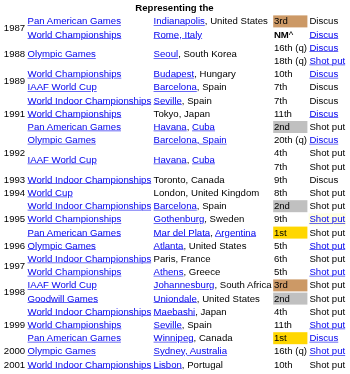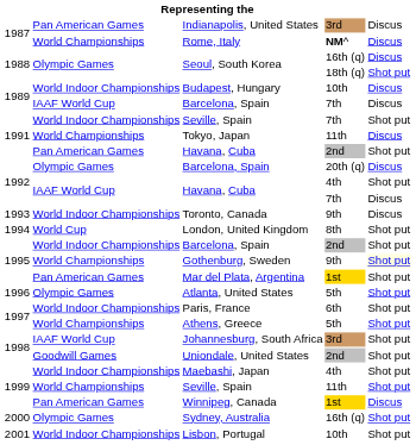 <table>
 <tr>
 <th colspan="5">Representing the </th>
 </tr>
 <tr>
 <td rowspan=2>1987</td>
 <td><a href='#'>Pan American Games</a></td>
 <td><a href='#'>Indianapolis</a>, United States</td>
 <td bgcolor="cc9966">3rd</td>
 <td>Discus</td>
 </tr>
 <tr>
 <td><a href='#'>World Championships</a></td>
 <td><a href='#'>Rome, Italy</a></td>
 <td><strong>NM</strong>^</td>
 <td><a href='#'>Discus</a></td>
 </tr>
 <tr>
 <td rowspan=2>1988</td>
 <td rowspan=2><a href='#'>Olympic Games</a></td>
 <td rowspan=2><a href='#'>Seoul</a>, South Korea</td>
 <td>16th (q)</td>
 <td><a href='#'>Discus</a></td>
 </tr>
 <tr>
 <td>18th (q)</td>
 <td><a href='#'>Shot put</a></td>
 </tr>
 <tr>
 <td rowspan=2>1989</td>
-<td><a href='#'>World Championships</a></td>
+<td><a href='#'>World Indoor Championships</a></td>
 <td><a href='#'>Budapest</a>, Hungary</td>
 <td>10th</td>
 <td><a href='#'>Discus</a></td>
 </tr>
 <tr>
 <td><a href='#'>IAAF World Cup</a></td>
 <td><a href='#'>Barcelona</a>, Spain</td>
 <td>7th</td>
 <td>Discus</td>
 </tr>
 <tr>
 <td rowspan=3>1991</td>
 <td><a href='#'>World Indoor Championships</a></td>
 <td><a href='#'>Seville</a>, Spain</td>
 <td>7th</td>
-<td>Discus</td>
+<td>Shot put</td>
 </tr>
 <tr>
 <td><a href='#'>World Championships</a></td>
 <td>Tokyo, Japan</td>
 <td>11th</td>
 <td><a href='#'>Discus</a></td>
 </tr>
 <tr>
 <td><a href='#'>Pan American Games</a></td>
 <td><a href='#'>Havana</a>, <a href='#'>Cuba</a></td>
 <td bgcolor="silver">2nd</td>
 <td>Shot put</td>
 </tr>
 <tr>
 <td rowspan=3>1992</td>
 <td><a href='#'>Olympic Games</a></td>
 <td><a href='#'>Barcelona, Spain</a></td>
 <td>20th (q)</td>
 <td><a href='#'>Discus</a></td>
 </tr>
 <tr>
 <td rowspan=2><a href='#'>IAAF World Cup</a></td>
 <td rowspan=2><a href='#'>Havana</a>, <a href='#'>Cuba</a></td>
 <td>4th</td>
 <td>Shot put</td>
 </tr>
 <tr>
 <td>7th</td>
-<td>Shot put</td>
+<td>Discus</td>
 </tr>
 <tr>
 <td>1993</td>
 <td><a href='#'>World Indoor Championships</a></td>
 <td>Toronto, Canada</td>
 <td>9th</td>
 <td>Discus</td>
 </tr>
 <tr>
 <td>1994</td>
 <td><a href='#'>World Cup</a></td>
 <td>London, United Kingdom</td>
 <td>8th</td>
 <td>Shot put</td>
 </tr>
 <tr>
 <td rowspan=3>1995</td>
 <td><a href='#'>World Indoor Championships</a></td>
 <td><a href='#'>Barcelona</a>, Spain</td>
 <td bgcolor="silver">2nd</td>
 <td>Shot put</td>
 </tr>
 <tr>
 <td><a href='#'>World Championships</a></td>
 <td><a href='#'>Gothenburg</a>, Sweden</td>
 <td>9th</td>
 <td style="background: lightyellow;"><a href='#'>Shot put</a></td>
 </tr>
 <tr>
 <td><a href='#'>Pan American Games</a></td>
 <td><a href='#'>Mar del Plata</a>, <a href='#'>Argentina</a></td>
 <td bgcolor="gold">1st</td>
 <td>Shot put</td>
 </tr>
 <tr>
 <td>1996</td>
 <td><a href='#'>Olympic Games</a></td>
 <td><a href='#'>Atlanta</a>, United States</td>
 <td>5th</td>
 <td><a href='#'>Shot put</a></td>
 </tr>
 <tr>
 <td rowspan=2>1997</td>
 <td><a href='#'>World Indoor Championships</a></td>
 <td>Paris, France</td>
 <td>6th</td>
 <td>Shot put</td>
 </tr>
 <tr>
 <td><a href='#'>World Championships</a></td>
 <td><a href='#'>Athens</a>, Greece</td>
 <td>5th</td>
 <td><a href='#'>Shot put</a></td>
 </tr>
 <tr>
 <td rowspan=2>1998</td>
 <td><a href='#'>IAAF World Cup</a></td>
 <td><a href='#'>Johannesburg</a>, South Africa</td>
 <td bgcolor="cc9966">3rd</td>
 <td>Shot put</td>
 </tr>
 <tr>
 <td><a href='#'>Goodwill Games</a></td>
 <td><a href='#'>Uniondale</a>, United States</td>
 <td bgcolor="silver">2nd</td>
 <td>Shot put</td>
 </tr>
 <tr>
 <td rowspan=3>1999</td>
 <td><a href='#'>World Indoor Championships</a></td>
 <td><a href='#'>Maebashi</a>, Japan</td>
 <td>4th</td>
 <td>Shot put</td>
 </tr>
 <tr>
 <td><a href='#'>World Championships</a></td>
 <td><a href='#'>Seville</a>, Spain</td>
 <td>11th</td>
 <td><a href='#'>Shot put</a></td>
 </tr>
 <tr>
 <td><a href='#'>Pan American Games</a></td>
 <td><a href='#'>Winnipeg</a>, Canada</td>
 <td bgcolor="gold">1st</td>
 <td><a href='#'>Discus</a></td>
 </tr>
 <tr>
 <td>2000</td>
 <td><a href='#'>Olympic Games</a></td>
 <td><a href='#'>Sydney, Australia</a></td>
 <td>16th (q)</td>
 <td><a href='#'>Shot put</a></td>
 </tr>
 <tr>
 <td>2001</td>
 <td><a href='#'>World Indoor Championships</a></td>
 <td><a href='#'>Lisbon</a>, Portugal</td>
 <td>10th</td>
 <td>Shot put</td>
 </tr>
 </table>
